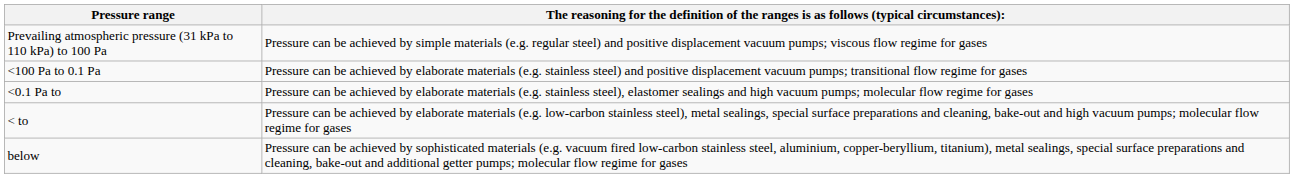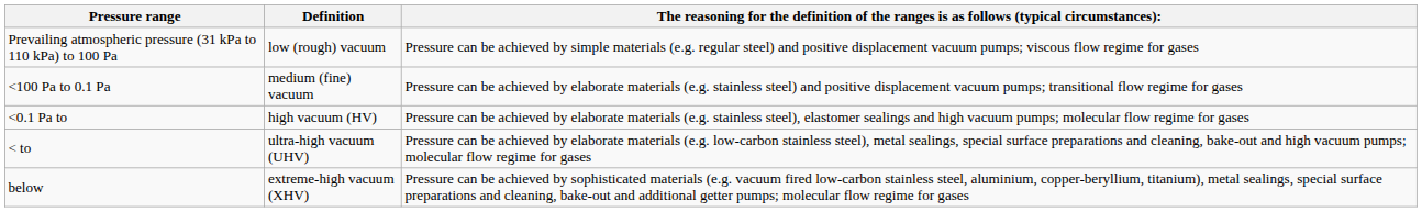 <table class="wikitable">
 <tr>
 <th scope=col>Pressure range</th>
+<th scope=col>Definition</th>
 <th scope=col>The reasoning for the definition of the ranges is as follows (typical circumstances):</th>
 </tr>
 <tr>
 <td>Prevailing atmospheric pressure (31 kPa to 110 kPa) to 100 Pa</td>
+<td>low  (rough) vacuum</td>
 <td>Pressure can be achieved by simple materials (e.g. regular steel) and positive displacement vacuum pumps; viscous flow regime for gases</td>
 </tr>
 <tr>
 <td><100 Pa to 0.1 Pa</td>
+<td>medium  (fine) vacuum</td>
 <td>Pressure can be achieved by elaborate materials (e.g. stainless steel) and positive displacement vacuum pumps; transitional flow regime for gases</td>
 </tr>
 <tr>
 <td><0.1 Pa to </td>
+<td>high vacuum (HV)</td>
 <td>Pressure can be achieved by elaborate materials (e.g. stainless steel), elastomer sealings and high vacuum pumps; molecular flow regime for gases</td>
 </tr>
 <tr>
 <td>< to </td>
+<td>ultra-high vacuum (UHV)</td>
 <td>Pressure can be achieved by elaborate materials (e.g. low-carbon stainless steel), metal sealings, special surface preparations and cleaning, bake-out and high vacuum pumps; molecular flow regime for gases</td>
 </tr>
 <tr>
 <td>below  </td>
+<td>extreme-high vacuum (XHV)</td>
 <td>Pressure can be achieved by sophisticated materials (e.g. vacuum fired low-carbon stainless steel, aluminium, copper-beryllium, titanium), metal sealings, special surface preparations and cleaning, bake-out and additional getter pumps; molecular flow regime for gases</td>
 </tr>
 </table>
